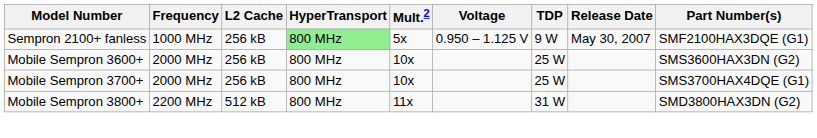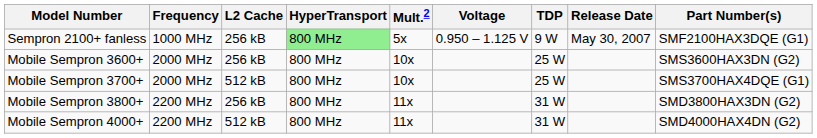 <table class="wikitable">
 <tr>
 <th>Model Number</th>
 <th>Frequency</th>
 <th>L2 Cache</th>
 <th>HyperTransport</th>
 <th>Mult.<sup><a href='#'>2</a></sup></th>
 <th>Voltage</th>
 <th>TDP</th>
 <th>Release Date</th>
 <th>Part Number(s)</th>
 </tr>
 <tr>
 <td>Sempron 2100+ fanless</td>
 <td>1000 MHz</td>
 <td>256 kB</td>
 <td style="background: lightgreen;">800 MHz</td>
 <td>5x</td>
 <td>0.950 – 1.125 V</td>
 <td>9 W</td>
 <td>May 30, 2007</td>
 <td>SMF2100HAX3DQE (G1)</td>
 </tr>
 <tr>
 <td>Mobile Sempron 3600+</td>
 <td>2000 MHz</td>
 <td>256 kB</td>
 <td>800 MHz</td>
 <td>10x</td>
 <td></td>
 <td>25 W</td>
 <td></td>
 <td>SMS3600HAX3DN (G2)</td>
 </tr>
 <tr>
 <td>Mobile Sempron 3700+</td>
 <td>2000 MHz</td>
-<td>256 kB</td>
+<td>512 kB</td>
 <td>800 MHz</td>
 <td>10x</td>
 <td></td>
 <td>25 W</td>
 <td></td>
 <td>SMS3700HAX4DQE (G1)</td>
 </tr>
 <tr>
 <td>Mobile Sempron 3800+</td>
 <td>2200 MHz</td>
-<td>512 kB</td>
+<td>256 kB</td>
 <td>800 MHz</td>
 <td>11x</td>
 <td></td>
 <td>31 W</td>
 <td></td>
 <td>SMD3800HAX3DN (G2)</td>
 </tr>
+<tr>
+<td>Mobile Sempron 4000+</td>
+<td>2200 MHz</td>
+<td>512 kB</td>
+<td>800 MHz</td>
+<td>11x</td>
+<td></td>
+<td>31 W</td>
+<td></td>
+<td>SMD4000HAX4DN (G2)</td>
+</tr>
 </table>
